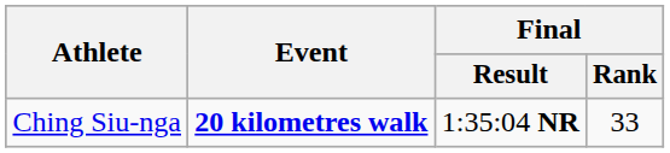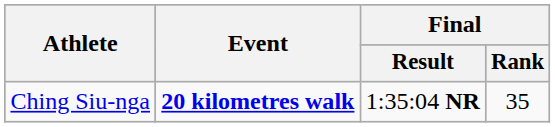 <table class="wikitable" style="font-size:90%">
 <tr>
 <th rowspan="2">Athlete</th>
 <th rowspan="2">Event</th>
 <th colspan="2">Final</th>
 </tr>
 <tr style="font-size:95%">
 <th>Result</th>
 <th>Rank</th>
 </tr>
 <tr style=text-align:center>
 <td style=text-align:left><a href='#'>Ching Siu-nga</a></td>
 <td style=text-align:left><strong><a href='#'>20 kilometres walk</a></strong></td>
 <td>1:35:04 <strong>NR</strong></td>
-<td>33</td>
+<td>35</td>
 </tr>
 </table>
